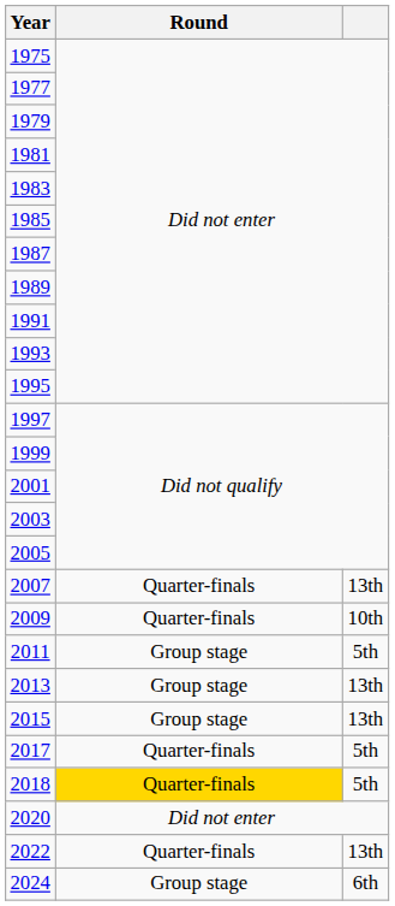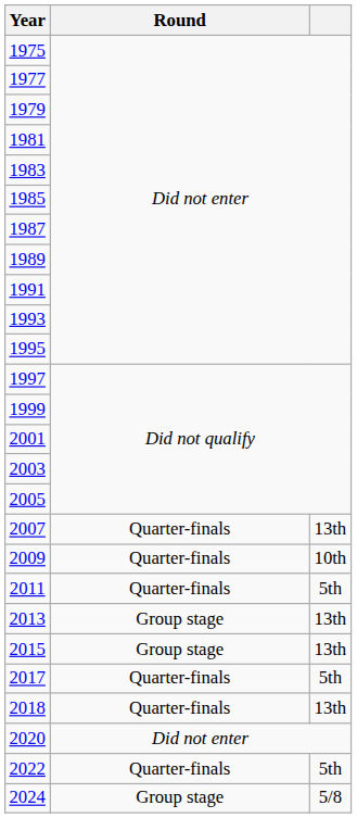 <table class="wikitable" style="text-align: center; font-size:90%">
 <tr>
 <th>Year</th>
 <th style="width:200px">Round</th>
 <th></th>
 </tr>
 <tr>
 <td><a href='#'>1975</a></td>
 <td colspan="2" rowspan="11"><em>Did not enter</em></td>
 </tr>
 <tr>
 <td><a href='#'>1977</a></td>
 </tr>
 <tr>
 <td><a href='#'>1979</a></td>
 </tr>
 <tr>
 <td><a href='#'>1981</a></td>
 </tr>
 <tr>
 <td><a href='#'>1983</a></td>
 </tr>
 <tr>
 <td><a href='#'>1985</a></td>
 </tr>
 <tr>
 <td><a href='#'>1987</a></td>
 </tr>
 <tr>
 <td><a href='#'>1989</a></td>
 </tr>
 <tr>
 <td><a href='#'>1991</a></td>
 </tr>
 <tr>
 <td><a href='#'>1993</a></td>
 </tr>
 <tr>
 <td><a href='#'>1995</a></td>
 </tr>
 <tr>
 <td><a href='#'>1997</a></td>
 <td colspan="2" rowspan="5"><em>Did not qualify</em></td>
 </tr>
 <tr>
 <td><a href='#'>1999</a></td>
 </tr>
 <tr>
 <td><a href='#'>2001</a></td>
 </tr>
 <tr>
 <td><a href='#'>2003</a></td>
 </tr>
 <tr>
 <td><a href='#'>2005</a></td>
 </tr>
 <tr>
 <td><a href='#'>2007</a></td>
 <td>Quarter-finals</td>
 <td>13th</td>
 </tr>
 <tr>
 <td><a href='#'>2009</a></td>
 <td>Quarter-finals</td>
 <td>10th</td>
 </tr>
 <tr>
 <td><a href='#'>2011</a></td>
-<td>Group stage</td>
+<td>Quarter-finals</td>
 <td>5th</td>
 </tr>
 <tr>
 <td><a href='#'>2013</a></td>
 <td>Group stage</td>
 <td>13th</td>
 </tr>
 <tr>
 <td><a href='#'>2015</a></td>
 <td>Group stage</td>
 <td>13th</td>
 </tr>
 <tr>
 <td><a href='#'>2017</a></td>
 <td>Quarter-finals</td>
 <td>5th</td>
 </tr>
 <tr>
 <td><a href='#'>2018</a></td>
-<td style="background: gold;">Quarter-finals</td>
-<td>5th</td>
+<td>Quarter-finals</td>
+<td>13th</td>
 </tr>
 <tr>
 <td><a href='#'>2020</a></td>
 <td colspan="2"><em>Did not enter</em></td>
 </tr>
 <tr>
 <td><a href='#'>2022</a></td>
 <td>Quarter-finals</td>
-<td>13th</td>
+<td>5th</td>
 </tr>
 <tr>
 <td><a href='#'>2024</a></td>
 <td>Group stage</td>
-<td>6th</td>
+<td>5/8</td>
 </tr>
 </table>
